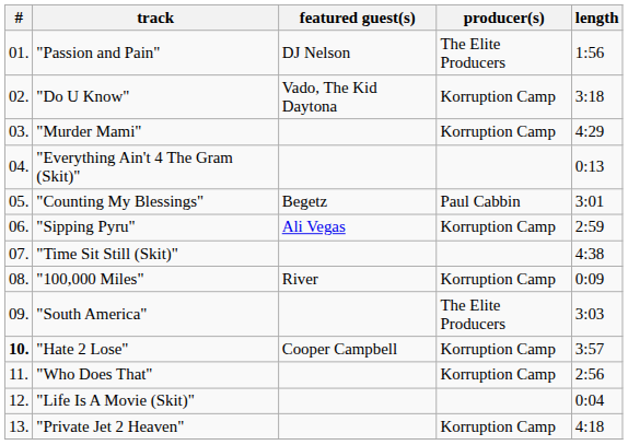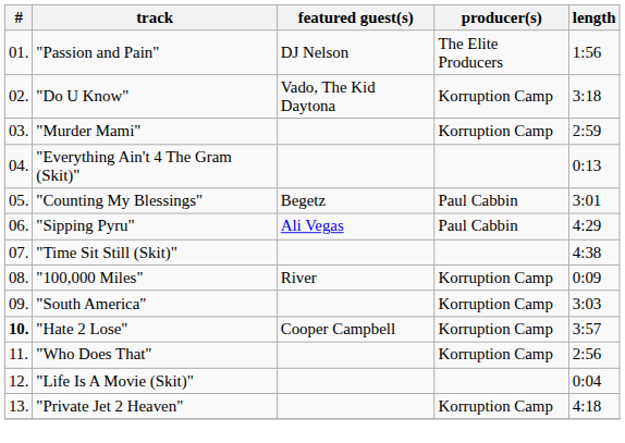 <table class="wikitable">
 <tr>
 <th>#</th>
 <th>track</th>
 <th>featured guest(s)</th>
 <th>producer(s)</th>
 <th>length</th>
 </tr>
 <tr>
 <td>01.</td>
 <td>"Passion and Pain"</td>
 <td>DJ Nelson</td>
 <td>The Elite Producers</td>
 <td>1:56</td>
 </tr>
 <tr>
 <td>02.</td>
 <td>"Do U Know"</td>
 <td>Vado, The Kid Daytona</td>
 <td>Korruption Camp</td>
 <td>3:18</td>
 </tr>
 <tr>
 <td>03.</td>
 <td>"Murder Mami"</td>
 <td></td>
 <td>Korruption Camp</td>
-<td>4:29</td>
+<td>2:59</td>
 </tr>
 <tr>
 <td>04.</td>
 <td>"Everything Ain't 4 The Gram (Skit)"</td>
 <td></td>
 <td></td>
 <td>0:13</td>
 </tr>
 <tr>
 <td>05.</td>
 <td>"Counting My Blessings"</td>
 <td>Begetz</td>
 <td>Paul Cabbin</td>
 <td>3:01</td>
 </tr>
 <tr>
 <td>06.</td>
 <td>"Sipping Pyru"</td>
 <td><a href='#'>Ali Vegas</a></td>
-<td>Korruption Camp</td>
-<td>2:59</td>
+<td>Paul Cabbin</td>
+<td>4:29</td>
 </tr>
 <tr>
 <td>07.</td>
 <td>"Time Sit Still (Skit)"</td>
 <td></td>
 <td></td>
 <td>4:38</td>
 </tr>
 <tr>
 <td>08.</td>
 <td>"100,000 Miles"</td>
 <td>River</td>
 <td>Korruption Camp</td>
 <td>0:09</td>
 </tr>
 <tr>
 <td>09.</td>
 <td>"South America"</td>
 <td></td>
-<td>The Elite Producers</td>
+<td>Korruption Camp</td>
 <td>3:03</td>
 </tr>
 <tr>
 <td><strong>10.</strong></td>
 <td>"Hate 2 Lose"</td>
 <td>Cooper Campbell</td>
 <td>Korruption Camp</td>
 <td>3:57</td>
 </tr>
 <tr>
 <td>11.</td>
 <td>"Who Does That"</td>
 <td></td>
 <td>Korruption Camp</td>
 <td>2:56</td>
 </tr>
 <tr>
 <td>12.</td>
 <td>"Life Is A Movie (Skit)"</td>
 <td></td>
 <td></td>
 <td>0:04</td>
 </tr>
 <tr>
 <td>13.</td>
 <td>"Private Jet 2 Heaven"</td>
 <td></td>
 <td>Korruption Camp</td>
 <td>4:18</td>
 </tr>
 <tr>
 </tr>
 </table>
